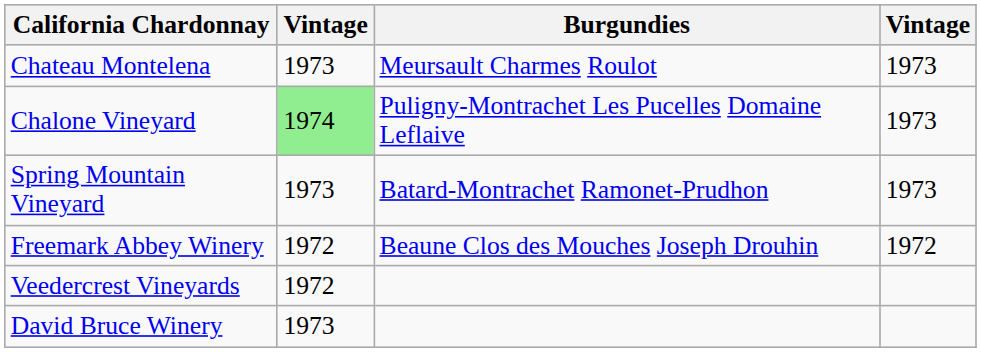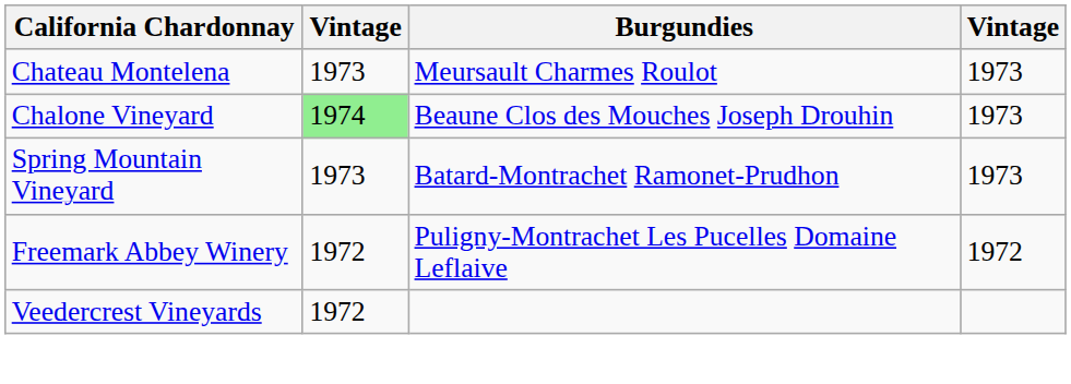 <table class="wikitable">
 <tr>
 <th>California Chardonnay</th>
 <th>Vintage</th>
 <th>Burgundies</th>
 <th>Vintage</th>
 </tr>
 <tr>
 <td><a href='#'>Chateau Montelena</a></td>
 <td>1973</td>
 <td><a href='#'>Meursault Charmes</a> <a href='#'>Roulot</a></td>
 <td>1973</td>
 </tr>
 <tr>
 <td><a href='#'>Chalone Vineyard</a></td>
 <td style="background: lightgreen;">1974</td>
-<td><a href='#'>Puligny-Montrachet Les Pucelles</a> <a href='#'>Domaine Leflaive</a></td>
+<td><a href='#'>Beaune Clos des Mouches</a> <a href='#'>Joseph Drouhin</a></td>
 <td>1973</td>
 </tr>
 <tr>
 <td><a href='#'>Spring Mountain Vineyard</a></td>
 <td>1973</td>
 <td><a href='#'>Batard-Montrachet</a> <a href='#'>Ramonet-Prudhon</a></td>
 <td>1973</td>
 </tr>
 <tr>
 <td><a href='#'>Freemark Abbey Winery</a></td>
 <td>1972</td>
-<td><a href='#'>Beaune Clos des Mouches</a> <a href='#'>Joseph Drouhin</a></td>
+<td><a href='#'>Puligny-Montrachet Les Pucelles</a> <a href='#'>Domaine Leflaive</a></td>
 <td>1972</td>
 </tr>
 <tr>
 <td><a href='#'>Veedercrest Vineyards</a></td>
 <td>1972</td>
 <td></td>
 <td></td>
 </tr>
-<tr>
-<td><a href='#'>David Bruce Winery</a></td>
-<td>1973</td>
-<td></td>
-<td></td>
-</tr>
 </table>
